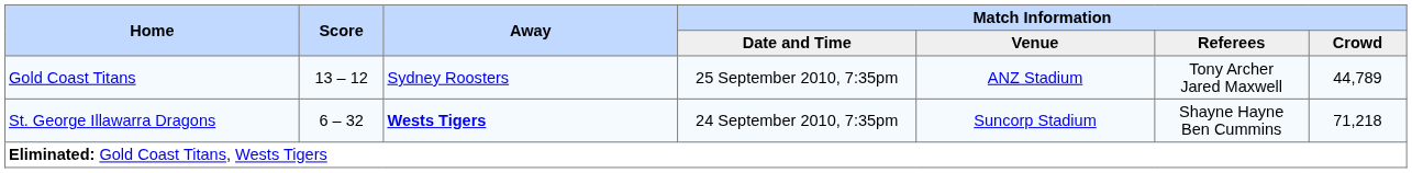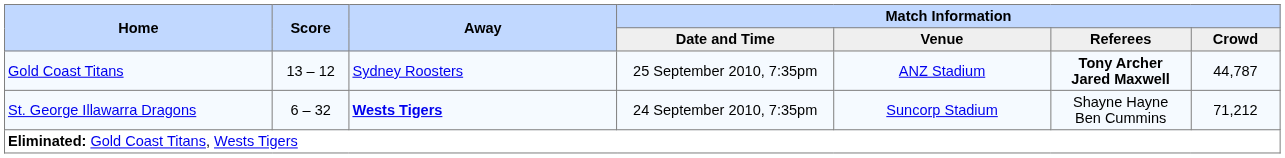 <table border="1" cellpadding="3" cellspacing="0" style="border-collapse:collapse; font-size:90%; width:100%">
 <tr style="background:#c1d8ff;">
 <th rowspan="2" style="width:21%;">Home</th>
 <th rowspan="2" style="width:6%;">Score</th>
 <th rowspan="2" style="width:21%;">Away</th>
 <th colspan=6>Match Information</th>
 </tr>
 <tr style="background:#efefef;">
 <th width=17%>Date and Time</th>
 <th width=17%>Venue</th>
 <th width=11%>Referees</th>
 <th width=7%>Crowd</th>
 </tr>
 <tr style="text-align:center; background:#f5faff;">
 <td align=left> <a href='#'>Gold Coast Titans</a></td>
 <td>13 – 12</td>
 <td align=left> <a href='#'>Sydney Roosters</a></td>
 <td>25 September 2010, 7:35pm</td>
 <td><a href='#'>ANZ Stadium</a></td>
-<td>Tony Archer<br>Jared Maxwell</td>
-<td>44,789</td>
+<td><strong>Tony Archer<br>Jared Maxwell</strong></td>
+<td>44,787</td>
 </tr>
 <tr style="text-align:center; background:#f5faff;">
 <td align=left> <a href='#'>St. George Illawarra Dragons</a></td>
 <td>6 – 32</td>
 <td align=left><strong> <a href='#'>Wests Tigers</a></strong></td>
 <td>24 September 2010, 7:35pm</td>
 <td><a href='#'>Suncorp Stadium</a></td>
 <td>Shayne Hayne<br>Ben Cummins</td>
-<td>71,218</td>
+<td>71,212</td>
 </tr>
 <tr>
 <td colspan="7" style="text-align:left;"><strong>Eliminated:</strong> <a href='#'>Gold Coast Titans</a>, <a href='#'>Wests Tigers</a></td>
 </tr>
 </table>
